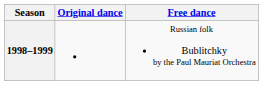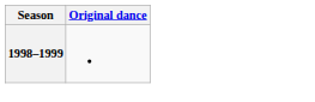 <table class=wikitable style=text-align:center>
 <tr>
 <th>Season</th>
 <th><a href='#'>Original dance</a></th>
-<th><a href='#'>Free dance</a></th>
 </tr>
 <tr>
 <th>1998–1999 <br> </th>
 <td><br><ul><li></li></ul></td>
-<td><small>Russian folk</small><br><ul><li>Bublitchky <br><small> by the Paul Mauriat Orchestra </small></li></ul></td>
 </tr>
 </table>
